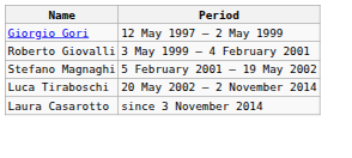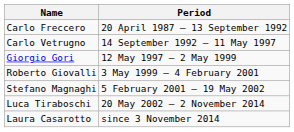 <table class="wikitable">
 <tr>
 <th>Name</th>
 <th>Period</th>
+</tr>
+<tr>
+<td>Carlo Freccero</td>
+<td>20 April 1987 – 13 September 1992</td>
+</tr>
+<tr>
+<td>Carlo Vetrugno</td>
+<td>14 September 1992 – 11 May 1997</td>
 </tr>
 <tr>
 <td><a href='#'>Giorgio Gori</a></td>
 <td>12 May 1997 – 2 May 1999</td>
 </tr>
 <tr>
 <td>Roberto Giovalli</td>
 <td>3 May 1999 – 4 February 2001</td>
 </tr>
 <tr>
 <td>Stefano Magnaghi</td>
 <td>5 February 2001 – 19 May 2002</td>
 </tr>
 <tr>
 <td>Luca Tiraboschi</td>
 <td>20 May 2002 – 2 November 2014</td>
 </tr>
 <tr>
 <td>Laura Casarotto</td>
 <td>since 3 November 2014</td>
 </tr>
 </table>
